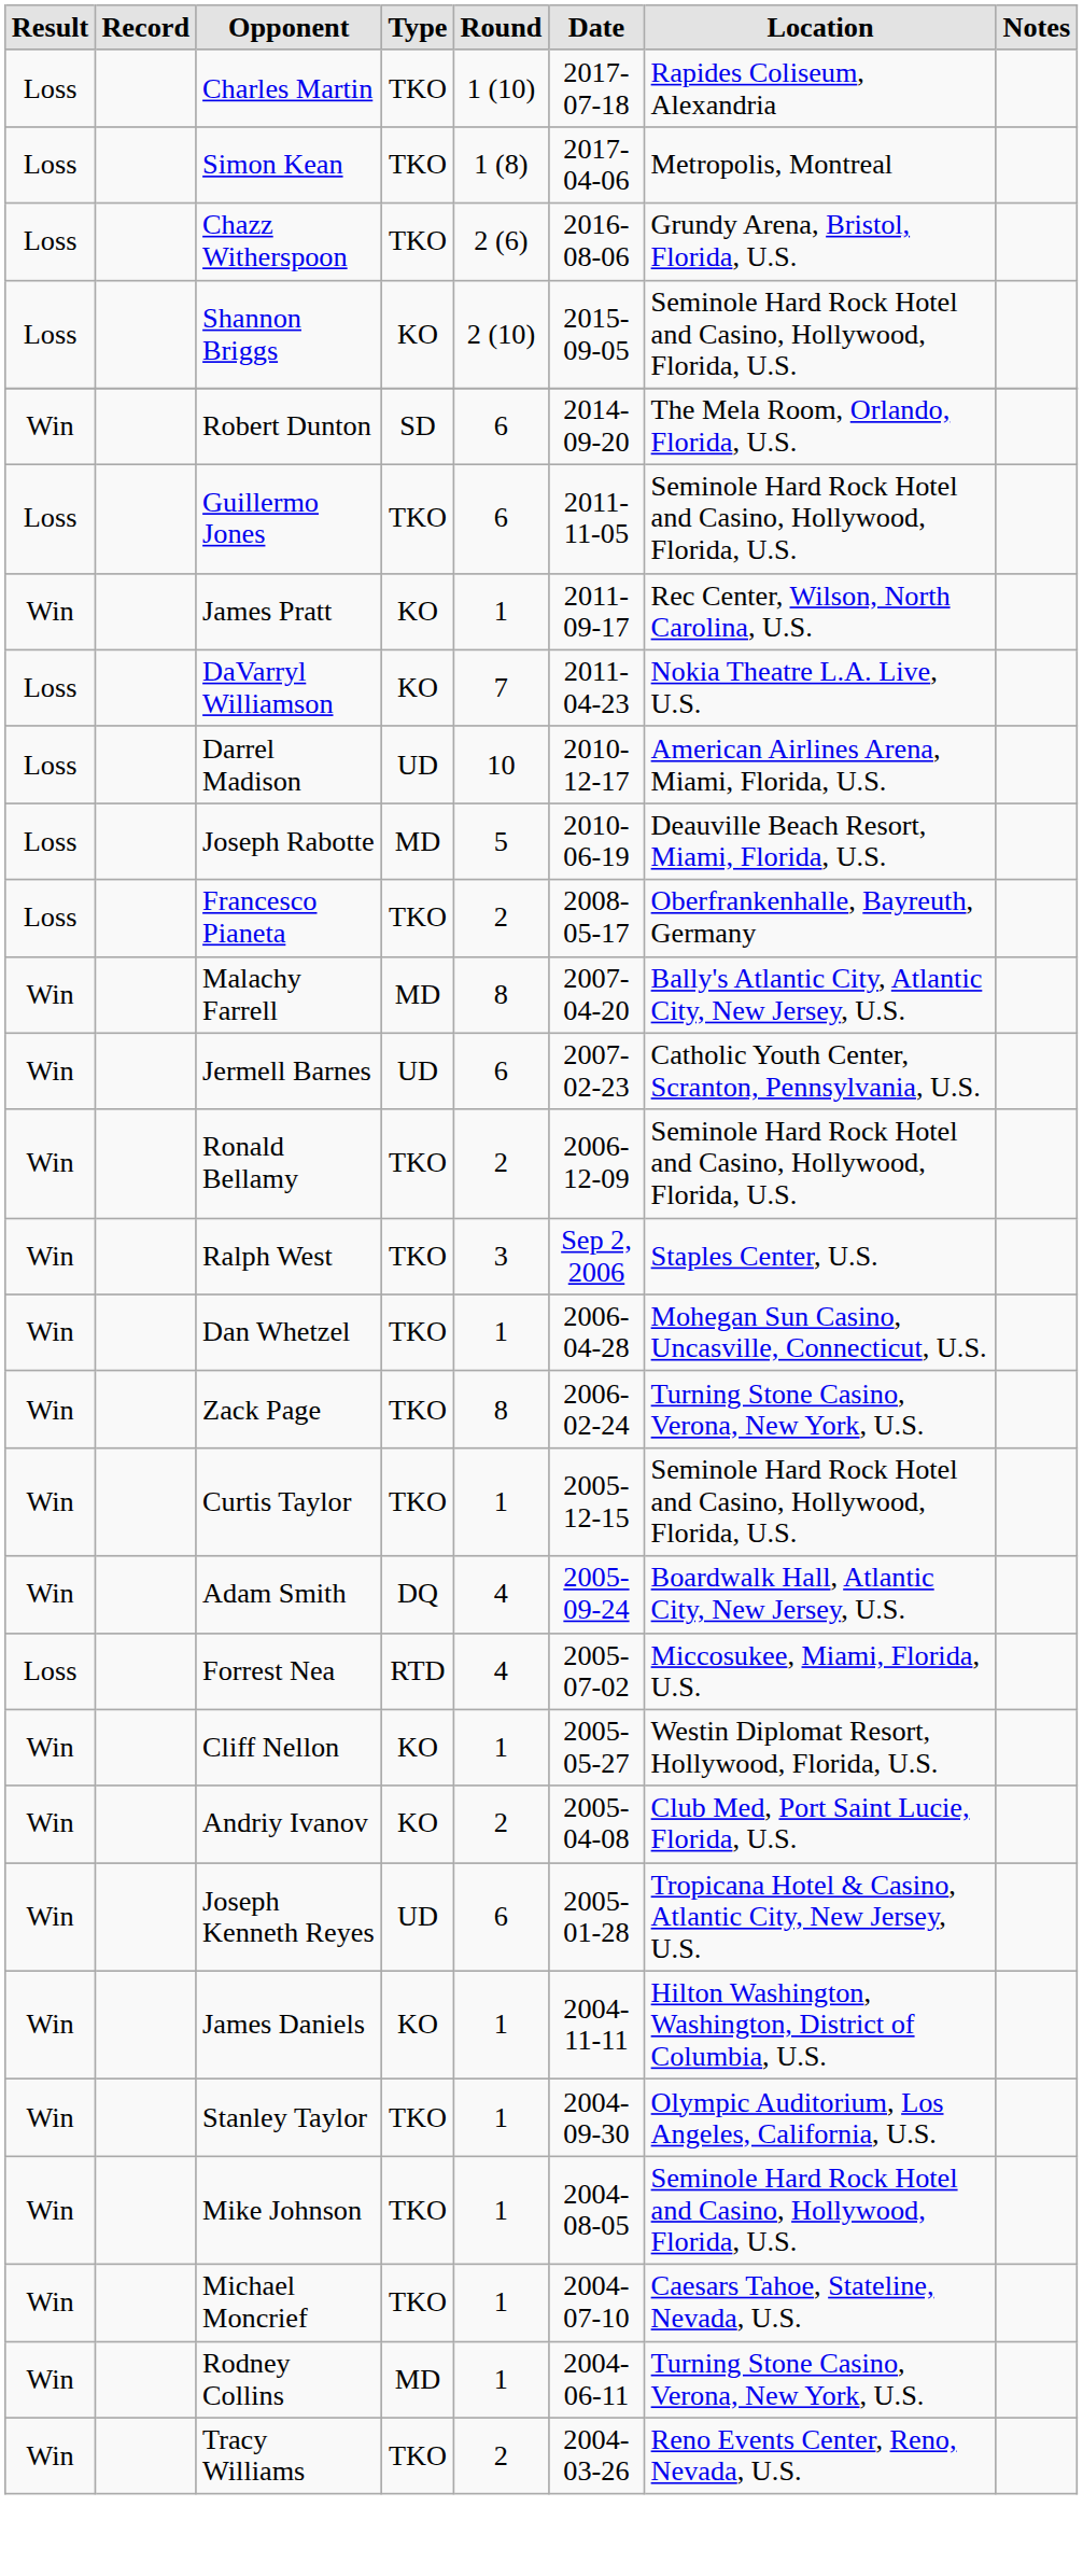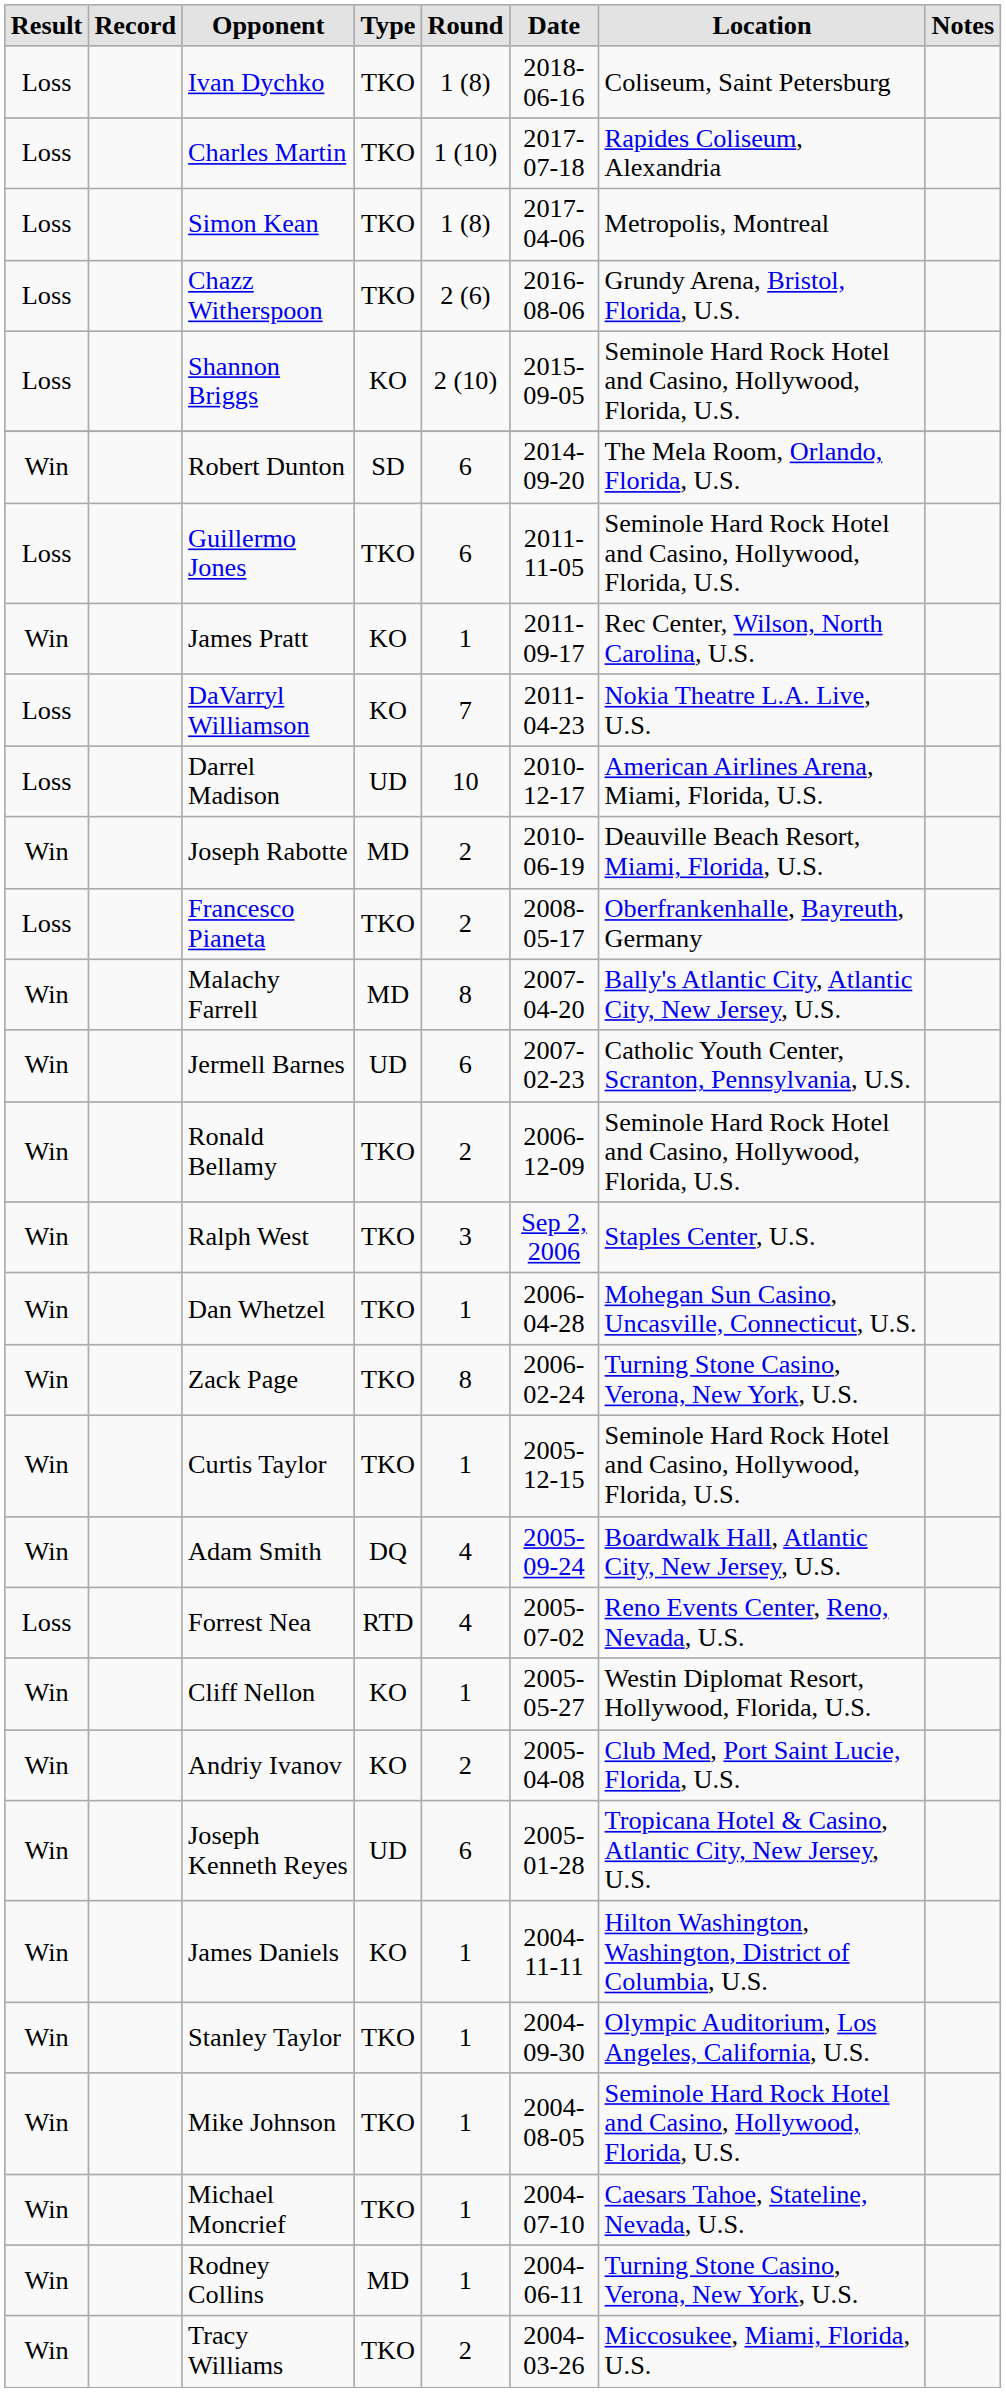 <table class="wikitable" style="text-align:center">
 <tr>
 <td style="border-style: none none solid solid; background: #e3e3e3"><strong>Result</strong></td>
 <td style="border-style: none none solid solid; background: #e3e3e3"><strong>Record</strong></td>
 <td style="border-style: none none solid solid; background: #e3e3e3"><strong>Opponent</strong></td>
 <td style="border-style: none none solid solid; background: #e3e3e3"><strong>Type</strong></td>
 <td style="border-style: none none solid solid; background: #e3e3e3"><strong>Round</strong></td>
 <td style="border-style: none none solid solid; background: #e3e3e3"><strong>Date</strong></td>
 <td style="border-style: none none solid solid; background: #e3e3e3"><strong>Location</strong></td>
 <td style="border-style: none none solid solid; background: #e3e3e3"><strong>Notes</strong></td>
+</tr>
+<tr align=center>
+<td>Loss</td>
+<td></td>
+<td align=left> <a href='#'>Ivan Dychko</a></td>
+<td>TKO</td>
+<td>1 (8)</td>
+<td>2018-06-16</td>
+<td align=left> Coliseum, Saint Petersburg</td>
+<td align=left></td>
 </tr>
 <tr>
 <td>Loss</td>
 <td></td>
 <td align=left> <a href='#'>Charles Martin</a></td>
 <td>TKO</td>
 <td>1 (10)</td>
 <td>2017-07-18</td>
 <td align=left> <a href='#'>Rapides Coliseum</a>, Alexandria</td>
 <td align=left></td>
 </tr>
 <tr>
 <td>Loss</td>
 <td></td>
 <td align=left> <a href='#'>Simon Kean</a></td>
 <td>TKO</td>
 <td>1 (8)</td>
 <td>2017-04-06</td>
 <td align=left> Metropolis, Montreal</td>
 <td align=left></td>
 </tr>
 <tr>
 <td>Loss</td>
 <td></td>
 <td align=left> <a href='#'>Chazz Witherspoon</a></td>
 <td>TKO</td>
 <td>2 (6)</td>
 <td>2016-08-06</td>
 <td align=left> Grundy Arena, <a href='#'>Bristol, Florida</a>, U.S.</td>
 <td align=left></td>
 </tr>
 <tr>
 <td>Loss</td>
 <td></td>
 <td align=left> <a href='#'>Shannon Briggs</a></td>
 <td>KO</td>
 <td>2 (10)</td>
 <td>2015-09-05</td>
 <td align=left> Seminole Hard Rock Hotel and Casino, Hollywood, Florida, U.S.</td>
 <td align=left></td>
 </tr>
 <tr>
 </tr>
 <tr align=center>
 <td>Win</td>
 <td></td>
 <td align=left> Robert Dunton</td>
 <td>SD</td>
 <td>6</td>
 <td>2014-09-20</td>
 <td align=left> The Mela Room, <a href='#'>Orlando, Florida</a>, U.S.</td>
 <td align=left></td>
 </tr>
 <tr>
 <td>Loss</td>
 <td></td>
 <td align=left> <a href='#'>Guillermo Jones</a></td>
 <td>TKO</td>
 <td>6</td>
 <td>2011-11-05</td>
 <td align=left> Seminole Hard Rock Hotel and Casino, Hollywood, Florida, U.S.</td>
 <td align=left></td>
 </tr>
 <tr>
 <td>Win</td>
 <td></td>
 <td align=left> James Pratt</td>
 <td>KO</td>
 <td>1</td>
 <td>2011-09-17</td>
 <td align=left> Rec Center, <a href='#'>Wilson, North Carolina</a>, U.S.</td>
 <td align=left></td>
 </tr>
 <tr>
 <td>Loss</td>
 <td></td>
 <td align=left> <a href='#'>DaVarryl Williamson</a></td>
 <td>KO</td>
 <td>7</td>
 <td>2011-04-23</td>
 <td align=left> <a href='#'>Nokia Theatre L.A. Live</a>, U.S.</td>
 <td align=left></td>
 </tr>
 <tr>
 <td>Loss</td>
 <td></td>
 <td align=left> Darrel Madison</td>
 <td>UD</td>
 <td>10</td>
 <td>2010-12-17</td>
 <td align=left> <a href='#'>American Airlines Arena</a>, Miami, Florida, U.S.</td>
 <td align=left></td>
 </tr>
 <tr>
-<td>Loss</td>
+<td>Win</td>
 <td></td>
 <td align=left> Joseph Rabotte</td>
 <td>MD</td>
-<td>5</td>
+<td>2</td>
 <td>2010-06-19</td>
 <td align=left> Deauville Beach Resort, <a href='#'>Miami, Florida</a>, U.S.</td>
 <td align=left></td>
 </tr>
 <tr>
 <td>Loss</td>
 <td></td>
 <td align=left> <a href='#'>Francesco Pianeta</a></td>
 <td>TKO</td>
 <td>2</td>
 <td>2008-05-17</td>
 <td align=left> <a href='#'>Oberfrankenhalle</a>, <a href='#'>Bayreuth</a>, Germany</td>
 <td align=left></td>
 </tr>
 <tr>
 <td>Win</td>
 <td></td>
 <td align=left> Malachy Farrell</td>
 <td>MD</td>
 <td>8</td>
 <td>2007-04-20</td>
 <td align=left> <a href='#'>Bally's Atlantic City</a>, <a href='#'>Atlantic City, New Jersey</a>, U.S.</td>
 <td align=left></td>
 </tr>
 <tr>
 <td>Win</td>
 <td></td>
 <td align=left> Jermell Barnes</td>
 <td>UD</td>
 <td>6</td>
 <td>2007-02-23</td>
 <td align=left> Catholic Youth Center, <a href='#'>Scranton, Pennsylvania</a>, U.S.</td>
 <td align=left></td>
 </tr>
 <tr>
 <td>Win</td>
 <td></td>
 <td align=left> Ronald Bellamy</td>
 <td>TKO</td>
 <td>2</td>
 <td>2006-12-09</td>
 <td align=left> Seminole Hard Rock Hotel and Casino, Hollywood, Florida, U.S.</td>
 <td align=left></td>
 </tr>
 <tr>
 <td>Win</td>
 <td></td>
 <td align=left> Ralph West</td>
 <td>TKO</td>
 <td>3</td>
 <td><a href='#'>Sep 2, 2006</a></td>
 <td align=left> <a href='#'>Staples Center</a>, U.S.</td>
 <td align=left></td>
 </tr>
 <tr>
 <td>Win</td>
 <td></td>
 <td align=left> Dan Whetzel</td>
 <td>TKO</td>
 <td>1</td>
 <td>2006-04-28</td>
 <td align=left> <a href='#'>Mohegan Sun Casino</a>, <a href='#'>Uncasville, Connecticut</a>, U.S.</td>
 <td align=left></td>
 </tr>
 <tr>
 <td>Win</td>
 <td></td>
 <td align=left> Zack Page</td>
 <td>TKO</td>
 <td>8</td>
 <td>2006-02-24</td>
 <td align=left> <a href='#'>Turning Stone Casino</a>, <a href='#'>Verona, New York</a>, U.S.</td>
 <td align=left></td>
 </tr>
 <tr>
 <td>Win</td>
 <td></td>
 <td align=left> Curtis Taylor</td>
 <td>TKO</td>
 <td>1</td>
 <td>2005-12-15</td>
 <td align=left> Seminole Hard Rock Hotel and Casino, Hollywood, Florida, U.S.</td>
 <td align=left></td>
 </tr>
 <tr>
 <td>Win</td>
 <td></td>
 <td align=left> Adam Smith</td>
 <td>DQ</td>
 <td>4</td>
 <td><a href='#'>2005-09-24</a></td>
 <td align=left> <a href='#'>Boardwalk Hall</a>, <a href='#'>Atlantic City, New Jersey</a>, U.S.</td>
 <td align=left></td>
 </tr>
 <tr>
 <td>Loss</td>
 <td></td>
 <td align=left> Forrest Nea</td>
 <td>RTD</td>
 <td>4</td>
 <td>2005-07-02</td>
-<td align=left> <a href='#'>Miccosukee</a>, <a href='#'>Miami, Florida</a>, U.S.</td>
+<td align=left> <a href='#'>Reno Events Center</a>, <a href='#'>Reno, Nevada</a>, U.S.</td>
 <td align=left></td>
 </tr>
 <tr>
 <td>Win</td>
 <td></td>
 <td align=left> Cliff Nellon</td>
 <td>KO</td>
 <td>1</td>
 <td>2005-05-27</td>
 <td align=left> Westin Diplomat Resort, Hollywood, Florida, U.S.</td>
 <td align=left></td>
 </tr>
 <tr>
 <td>Win</td>
 <td></td>
 <td align=left> Andriy Ivanov</td>
 <td>KO</td>
 <td>2</td>
 <td>2005-04-08</td>
 <td align=left> <a href='#'>Club Med</a>, <a href='#'>Port Saint Lucie, Florida</a>, U.S.</td>
 <td align=left></td>
 </tr>
 <tr>
 <td>Win</td>
 <td></td>
 <td align=left> Joseph Kenneth Reyes</td>
 <td>UD</td>
 <td>6</td>
 <td>2005-01-28</td>
 <td align=left> <a href='#'>Tropicana Hotel & Casino</a>, <a href='#'>Atlantic City, New Jersey</a>, U.S.</td>
 <td align=left></td>
 </tr>
 <tr>
 <td>Win</td>
 <td></td>
 <td align=left> James Daniels</td>
 <td>KO</td>
 <td>1</td>
 <td>2004-11-11</td>
 <td align=left> <a href='#'>Hilton Washington</a>, <a href='#'>Washington, District of Columbia</a>, U.S.</td>
 <td align=left></td>
 </tr>
 <tr>
 <td>Win</td>
 <td></td>
 <td align=left> Stanley Taylor</td>
 <td>TKO</td>
 <td>1</td>
 <td>2004-09-30</td>
 <td align=left> <a href='#'>Olympic Auditorium</a>, <a href='#'>Los Angeles, California</a>, U.S.</td>
 <td align=left></td>
 </tr>
 <tr>
 <td>Win</td>
 <td></td>
 <td align=left> Mike Johnson</td>
 <td>TKO</td>
 <td>1</td>
 <td>2004-08-05</td>
 <td align=left> <a href='#'>Seminole Hard Rock Hotel and Casino</a>, <a href='#'>Hollywood, Florida</a>, U.S.</td>
 <td align=left></td>
 </tr>
 <tr>
 <td>Win</td>
 <td></td>
 <td align=left> Michael Moncrief</td>
 <td>TKO</td>
 <td>1</td>
 <td>2004-07-10</td>
 <td align=left> <a href='#'>Caesars Tahoe</a>, <a href='#'>Stateline, Nevada</a>, U.S.</td>
 <td align=left></td>
 </tr>
 <tr>
 <td>Win</td>
 <td></td>
 <td align=left> Rodney Collins</td>
 <td>MD</td>
 <td>1</td>
 <td>2004-06-11</td>
 <td align=left> <a href='#'>Turning Stone Casino</a>, <a href='#'>Verona, New York</a>, U.S.</td>
 <td align=left></td>
 </tr>
 <tr>
 <td>Win</td>
 <td></td>
 <td align=left> Tracy Williams</td>
 <td>TKO</td>
 <td>2</td>
 <td>2004-03-26</td>
-<td align=left> <a href='#'>Reno Events Center</a>, <a href='#'>Reno, Nevada</a>, U.S.</td>
+<td align=left> <a href='#'>Miccosukee</a>, <a href='#'>Miami, Florida</a>, U.S.</td>
 <td align=left></td>
 </tr>
 </table>
